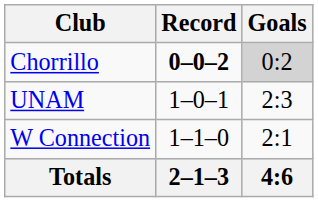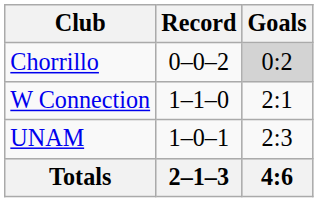 <table class="wikitable">
 <tr>
 <th>Club</th>
 <th>Record</th>
 <th>Goals</th>
 </tr>
 <tr>
 <td> <a href='#'>Chorrillo</a></td>
-<td align=center><strong>0–0–2</strong></td>
+<td align=center>0–0–2</td>
 <td align=center style="background: lightgrey;">0:2</td>
+</tr>
+<tr>
+<td> <a href='#'>W Connection</a></td>
+<td align=center>1–1–0</td>
+<td align=center>2:1</td>
 </tr>
 <tr>
 <td> <a href='#'>UNAM</a></td>
 <td align=center>1–0–1</td>
 <td align=center>2:3</td>
 </tr>
 <tr>
-<td> <a href='#'>W Connection</a></td>
-<td align=center>1–1–0</td>
-<td align=center>2:1</td>
-</tr>
-<tr>
 <th>Totals</th>
 <th>2–1–3</th>
 <th>4:6</th>
 </tr>
 </table>
